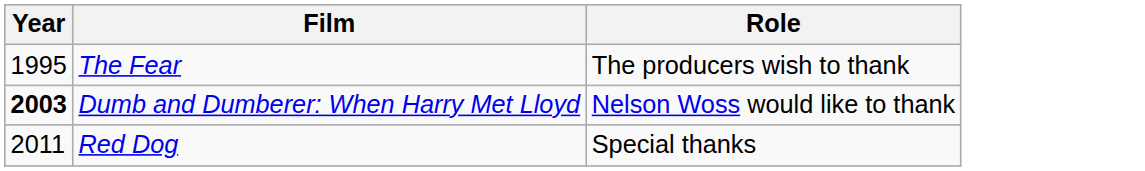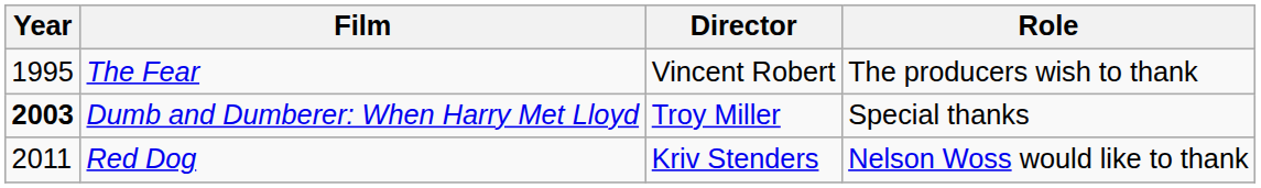 <table class="wikitable">
 <tr>
 <th>Year</th>
 <th>Film</th>
+<th>Director</th>
 <th>Role</th>
 </tr>
 <tr>
 <td>1995</td>
 <td><em><a href='#'>The Fear</a></em></td>
+<td>Vincent Robert</td>
 <td>The producers wish to thank</td>
 </tr>
 <tr>
 <td><strong>2003</strong></td>
 <td><em><a href='#'>Dumb and Dumberer: When Harry Met Lloyd</a></em></td>
-<td><a href='#'>Nelson Woss</a> would like to thank</td>
+<td><a href='#'>Troy Miller</a></td>
+<td>Special thanks</td>
 </tr>
 <tr>
 <td>2011</td>
 <td><em><a href='#'>Red Dog</a></em></td>
-<td>Special thanks</td>
+<td><a href='#'>Kriv Stenders</a></td>
+<td><a href='#'>Nelson Woss</a> would like to thank</td>
 </tr>
 </table>
